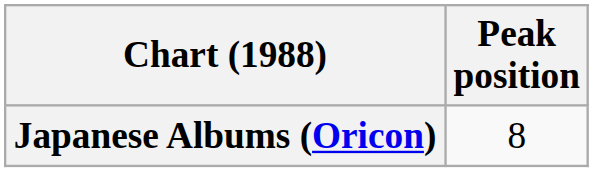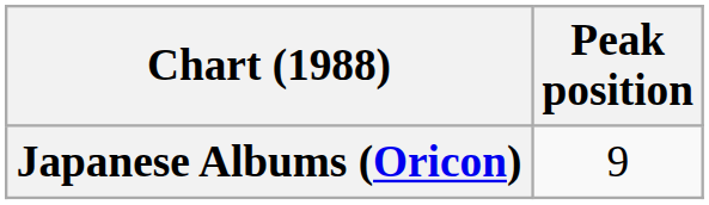 <table class="wikitable plainrowheaders" style="text-align:center">
 <tr>
 <th scope="col">Chart (1988)</th>
 <th scope="col">Peak<br> position</th>
 </tr>
 <tr>
 <th scope="row">Japanese Albums (<a href='#'>Oricon</a>)</th>
-<td>8</td>
+<td>9</td>
 </tr>
 </table>
